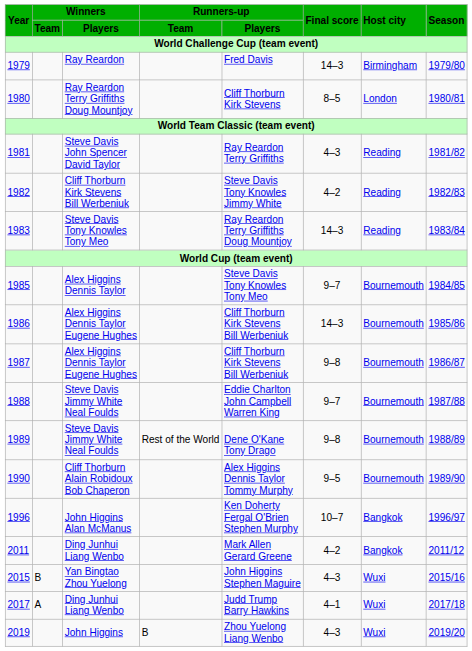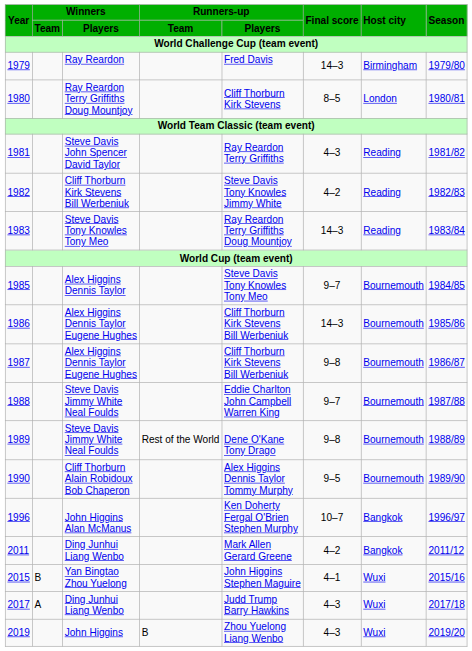 <table class="wikitable" style="margin: auto">
 <tr>
 <th rowspan=2 style="text-align: center; background-color: #00af00">Year</th>
 <th colspan=2 style="text-align: center; background-color: #00af00">Winners</th>
 <th colspan=2 style="text-align: center; background-color: #00af00">Runners-up</th>
 <th rowspan=2 style="text-align: left; background-color: #00af00">Final score</th>
 <th rowspan=2 style="text-align: left; background-color: #00af00">Host city</th>
 <th rowspan=2 style="text-align: left; background-color: #00af00">Season</th>
 </tr>
 <tr>
 <th style="text-align: center; background-color: #00af00">Team</th>
 <th style="text-align: center; background-color: #00af00">Players</th>
 <th style="text-align: center; background-color: #00af00">Team</th>
 <th style="text-align: center; background-color: #00af00">Players</th>
 </tr>
 <tr>
 <th colspan=8 style="text-align: center; background-color: #c0ffc0">World Challenge Cup (team event)</th>
 </tr>
 <tr>
 <td><a href='#'>1979</a></td>
 <td></td>
 <td> <a href='#'>Ray Reardon</a><br><br></td>
 <td></td>
 <td> <a href='#'>Fred Davis</a><br><br></td>
 <td style="text-align: center">14–3</td>
 <td> <a href='#'>Birmingham</a></td>
 <td><a href='#'>1979/80</a></td>
 </tr>
 <tr>
 <td><a href='#'>1980</a></td>
 <td></td>
 <td> <a href='#'>Ray Reardon</a><br> <a href='#'>Terry Griffiths</a><br> <a href='#'>Doug Mountjoy</a></td>
 <td></td>
 <td> <a href='#'>Cliff Thorburn</a><br> <a href='#'>Kirk Stevens</a><br></td>
 <td style="text-align: center">8–5</td>
 <td> <a href='#'>London</a></td>
 <td><a href='#'>1980/81</a></td>
 </tr>
 <tr>
 <th colspan=8 style="text-align: center; background-color: #c0ffc0">World Team Classic (team event)</th>
 </tr>
 <tr>
 <td><a href='#'>1981</a></td>
 <td></td>
 <td> <a href='#'>Steve Davis</a><br> <a href='#'>John Spencer</a><br> <a href='#'>David Taylor</a></td>
 <td></td>
 <td> <a href='#'>Ray Reardon</a><br> <a href='#'>Terry Griffiths</a><br></td>
 <td style="text-align: center">4–3</td>
 <td> <a href='#'>Reading</a></td>
 <td><a href='#'>1981/82</a></td>
 </tr>
 <tr>
 <td><a href='#'>1982</a></td>
 <td></td>
 <td> <a href='#'>Cliff Thorburn</a><br> <a href='#'>Kirk Stevens</a><br> <a href='#'>Bill Werbeniuk</a></td>
 <td></td>
 <td> <a href='#'>Steve Davis</a><br> <a href='#'>Tony Knowles</a><br> <a href='#'>Jimmy White</a></td>
 <td style="text-align: center">4–2</td>
 <td> <a href='#'>Reading</a></td>
 <td><a href='#'>1982/83</a></td>
 </tr>
 <tr>
 <td><a href='#'>1983</a></td>
 <td></td>
 <td> <a href='#'>Steve Davis</a><br> <a href='#'>Tony Knowles</a><br> <a href='#'>Tony Meo</a></td>
 <td></td>
 <td> <a href='#'>Ray Reardon</a><br> <a href='#'>Terry Griffiths</a><br> <a href='#'>Doug Mountjoy</a></td>
 <td style="text-align: center">14–3</td>
 <td> <a href='#'>Reading</a></td>
 <td><a href='#'>1983/84</a></td>
 </tr>
 <tr>
 <th colspan=8 style="text-align: center; background-color: #c0ffc0">World Cup (team event)</th>
 </tr>
 <tr>
 <td><a href='#'>1985</a></td>
 <td></td>
 <td> <a href='#'>Alex Higgins</a><br>  <a href='#'>Dennis Taylor</a><br></td>
 <td></td>
 <td> <a href='#'>Steve Davis</a><br> <a href='#'>Tony Knowles</a><br> <a href='#'>Tony Meo</a></td>
 <td style="text-align: center">9–7</td>
 <td> <a href='#'>Bournemouth</a></td>
 <td><a href='#'>1984/85</a></td>
 </tr>
 <tr>
 <td><a href='#'>1986</a></td>
 <td></td>
 <td> <a href='#'>Alex Higgins</a><br>  <a href='#'>Dennis Taylor</a><br> <a href='#'>Eugene Hughes</a></td>
 <td></td>
 <td> <a href='#'>Cliff Thorburn</a><br> <a href='#'>Kirk Stevens</a><br> <a href='#'>Bill Werbeniuk</a></td>
 <td style="text-align: center">14–3</td>
 <td> <a href='#'>Bournemouth</a></td>
 <td><a href='#'>1985/86</a></td>
 </tr>
 <tr>
 <td><a href='#'>1987</a></td>
 <td></td>
 <td> <a href='#'>Alex Higgins</a><br>  <a href='#'>Dennis Taylor</a><br> <a href='#'>Eugene Hughes</a></td>
 <td></td>
 <td> <a href='#'>Cliff Thorburn</a><br> <a href='#'>Kirk Stevens</a><br> <a href='#'>Bill Werbeniuk</a></td>
 <td style="text-align: center">9–8</td>
 <td> <a href='#'>Bournemouth</a></td>
 <td><a href='#'>1986/87</a></td>
 </tr>
 <tr>
 <td><a href='#'>1988</a></td>
 <td></td>
 <td> <a href='#'>Steve Davis</a><br> <a href='#'>Jimmy White</a><br> <a href='#'>Neal Foulds</a></td>
 <td></td>
 <td> <a href='#'>Eddie Charlton</a><br> <a href='#'>John Campbell</a><br> <a href='#'>Warren King</a></td>
 <td style="text-align: center">9–7</td>
 <td> <a href='#'>Bournemouth</a></td>
 <td><a href='#'>1987/88</a></td>
 </tr>
 <tr>
 <td><a href='#'>1989</a></td>
 <td></td>
 <td> <a href='#'>Steve Davis</a><br> <a href='#'>Jimmy White</a><br> <a href='#'>Neal Foulds</a></td>
 <td>Rest of the World</td>
 <td><br> <a href='#'>Dene O'Kane</a><br> <a href='#'>Tony Drago</a></td>
 <td style="text-align: center">9–8</td>
 <td> <a href='#'>Bournemouth</a></td>
 <td><a href='#'>1988/89</a></td>
 </tr>
 <tr>
 <td><a href='#'>1990</a></td>
 <td></td>
 <td> <a href='#'>Cliff Thorburn</a><br> <a href='#'>Alain Robidoux</a><br> <a href='#'>Bob Chaperon</a></td>
 <td></td>
 <td> <a href='#'>Alex Higgins</a><br> <a href='#'>Dennis Taylor</a><br> <a href='#'>Tommy Murphy</a></td>
 <td style="text-align: center">9–5</td>
 <td> <a href='#'>Bournemouth</a></td>
 <td><a href='#'>1989/90</a></td>
 </tr>
 <tr>
 <td><a href='#'>1996</a></td>
 <td></td>
 <td><br> <a href='#'>John Higgins</a><br> <a href='#'>Alan McManus</a></td>
 <td></td>
 <td> <a href='#'>Ken Doherty</a><br> <a href='#'>Fergal O'Brien</a><br> <a href='#'>Stephen Murphy</a></td>
 <td style="text-align: center">10–7</td>
 <td> <a href='#'>Bangkok</a></td>
 <td><a href='#'>1996/97</a></td>
 </tr>
 <tr>
 <td><a href='#'>2011</a></td>
 <td></td>
 <td> <a href='#'>Ding Junhui</a><br> <a href='#'>Liang Wenbo</a></td>
 <td></td>
 <td> <a href='#'>Mark Allen</a><br> <a href='#'>Gerard Greene</a></td>
 <td style="text-align: center">4–2</td>
 <td> <a href='#'>Bangkok</a></td>
 <td><a href='#'>2011/12</a></td>
 </tr>
 <tr>
 <td><a href='#'>2015</a></td>
 <td> B</td>
 <td> <a href='#'>Yan Bingtao</a><br> <a href='#'>Zhou Yuelong</a></td>
 <td></td>
 <td> <a href='#'>John Higgins</a><br> <a href='#'>Stephen Maguire</a></td>
-<td style="text-align: center">4–3</td>
+<td style="text-align: center">4–1</td>
 <td> <a href='#'>Wuxi</a></td>
 <td><a href='#'>2015/16</a></td>
 </tr>
 <tr>
 <td><a href='#'>2017</a></td>
 <td> A</td>
 <td> <a href='#'>Ding Junhui</a><br> <a href='#'>Liang Wenbo</a></td>
 <td></td>
 <td> <a href='#'>Judd Trump</a><br> <a href='#'>Barry Hawkins</a></td>
-<td style="text-align: center">4–1</td>
+<td style="text-align: center">4–3</td>
 <td> <a href='#'>Wuxi</a></td>
 <td><a href='#'>2017/18</a></td>
 </tr>
 <tr>
 <td><a href='#'>2019</a></td>
 <td></td>
 <td> <a href='#'>John Higgins</a><br></td>
 <td> B</td>
 <td> <a href='#'>Zhou Yuelong</a><br> <a href='#'>Liang Wenbo</a></td>
 <td style="text-align: center">4–3</td>
 <td> <a href='#'>Wuxi</a></td>
 <td><a href='#'>2019/20</a></td>
 </tr>
 </table>
